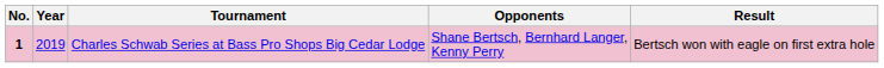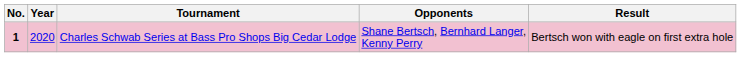 <table class="wikitable" style="font-size:95%;">
 <tr>
 <th>No.</th>
 <th>Year</th>
 <th>Tournament</th>
 <th>Opponents</th>
 <th>Result</th>
 </tr>
 <tr style="background:#F2C1D1;">
 <td align=center><strong>1</strong></td>
-<td><a href='#'>2019</a></td>
+<td><a href='#'>2020</a></td>
 <td><a href='#'>Charles Schwab Series at Bass Pro Shops Big Cedar Lodge</a></td>
 <td> <a href='#'>Shane Bertsch</a>,  <a href='#'>Bernhard Langer</a>,<br> <a href='#'>Kenny Perry</a></td>
 <td>Bertsch won with eagle on first extra hole</td>
 </tr>
 </table>
